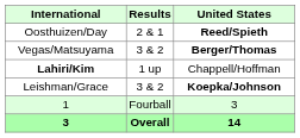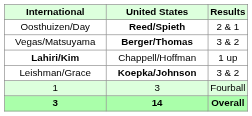 <table border="1" cellpadding="3" style="border-collapse:collapse; text-align:center;">
 <tr style="background:#ddffdd;">
 <th width="160">International</th>
+<th width="160">United States</th>
 <th>Results</th>
-<th width="160">United States</th>
 </tr>
 <tr>
 <td>Oosthuizen/Day</td>
+<td><strong>Reed/Spieth</strong></td>
 <td>2 & 1</td>
-<td><strong>Reed/Spieth</strong></td>
 </tr>
 <tr>
 <td>Vegas/Matsuyama</td>
+<td><strong>Berger/Thomas</strong></td>
 <td>3 & 2</td>
-<td><strong>Berger/Thomas</strong></td>
 </tr>
 <tr>
 <td><strong>Lahiri/Kim</strong></td>
+<td>Chappell/Hoffman</td>
 <td>1 up</td>
-<td>Chappell/Hoffman</td>
 </tr>
 <tr>
 <td>Leishman/Grace</td>
+<td><strong>Koepka/Johnson</strong></td>
 <td>3 & 2</td>
-<td><strong>Koepka/Johnson</strong></td>
 </tr>
 <tr style="background:#ddffdd;">
 <td>1</td>
+<td>3</td>
 <td>Fourball</td>
-<td>3</td>
 </tr>
 <tr style="background:#aaffaa;">
 <th>3</th>
+<th>14</th>
 <th>Overall</th>
-<th>14</th>
 </tr>
 </table>
